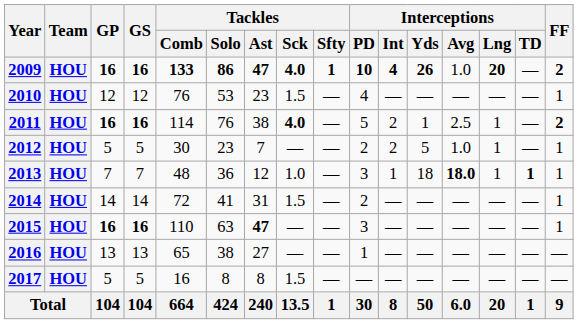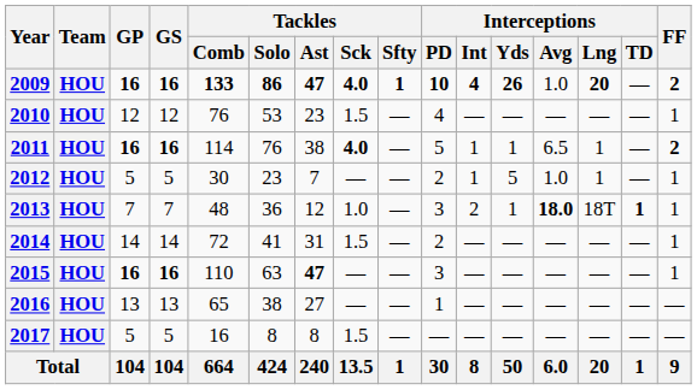 <table class="wikitable sortable" style="text-align:center">
 <tr>
 <th rowspan="2">Year</th>
 <th rowspan="2">Team</th>
 <th rowspan="2">GP</th>
 <th rowspan="2">GS</th>
 <th colspan="5">Tackles</th>
 <th colspan="6">Interceptions</th>
 <th rowspan="2">FF</th>
 </tr>
 <tr>
 <th>Comb</th>
 <th>Solo</th>
 <th>Ast</th>
 <th>Sck</th>
 <th>Sfty</th>
 <th>PD</th>
 <th>Int</th>
 <th>Yds</th>
 <th>Avg</th>
 <th>Lng</th>
 <th>TD</th>
 </tr>
 <tr>
 <th><a href='#'>2009</a></th>
 <th><a href='#'>HOU</a></th>
 <td><strong>16</strong></td>
 <td><strong>16</strong></td>
 <td><strong>133</strong></td>
 <td><strong>86</strong></td>
 <td><strong>47</strong></td>
 <td><strong>4.0</strong></td>
 <td><strong>1</strong></td>
 <td><strong>10</strong></td>
 <td><strong>4</strong></td>
 <td><strong>26</strong></td>
 <td>1.0</td>
 <td><strong>20</strong></td>
 <td>—</td>
 <td><strong>2</strong></td>
 </tr>
 <tr>
 <th><a href='#'>2010</a></th>
 <th><a href='#'>HOU</a></th>
 <td>12</td>
 <td>12</td>
 <td>76</td>
 <td>53</td>
 <td>23</td>
 <td>1.5</td>
 <td>—</td>
 <td>4</td>
 <td>—</td>
 <td>—</td>
 <td>—</td>
 <td>—</td>
 <td>—</td>
 <td>1</td>
 </tr>
 <tr>
 <th><a href='#'>2011</a></th>
 <th><a href='#'>HOU</a></th>
 <td><strong>16</strong></td>
 <td><strong>16</strong></td>
 <td>114</td>
 <td>76</td>
 <td>38</td>
 <td><strong>4.0</strong></td>
 <td>—</td>
 <td>5</td>
-<td>2</td>
 <td>1</td>
-<td>2.5</td>
+<td>1</td>
+<td>6.5</td>
 <td>1</td>
 <td>—</td>
 <td><strong>2</strong></td>
 </tr>
 <tr>
 <th><a href='#'>2012</a></th>
 <th><a href='#'>HOU</a></th>
 <td>5</td>
 <td>5</td>
 <td>30</td>
 <td>23</td>
 <td>7</td>
 <td>—</td>
 <td>—</td>
 <td>2</td>
-<td>2</td>
+<td>1</td>
 <td>5</td>
 <td>1.0</td>
 <td>1</td>
 <td>—</td>
 <td>1</td>
 </tr>
 <tr>
 <th><a href='#'>2013</a></th>
 <th><a href='#'>HOU</a></th>
 <td>7</td>
 <td>7</td>
 <td>48</td>
 <td>36</td>
 <td>12</td>
 <td>1.0</td>
 <td>—</td>
 <td>3</td>
+<td>2</td>
 <td>1</td>
-<td>18</td>
 <td><strong>18.0</strong></td>
-<td>1</td>
+<td>18T</td>
 <td><strong>1</strong></td>
 <td>1</td>
 </tr>
 <tr>
 <th><a href='#'>2014</a></th>
 <th><a href='#'>HOU</a></th>
 <td>14</td>
 <td>14</td>
 <td>72</td>
 <td>41</td>
 <td>31</td>
 <td>1.5</td>
 <td>—</td>
 <td>2</td>
 <td>—</td>
 <td>—</td>
 <td>—</td>
 <td>—</td>
 <td>—</td>
 <td>1</td>
 </tr>
 <tr>
 <th><a href='#'>2015</a></th>
 <th><a href='#'>HOU</a></th>
 <td><strong>16</strong></td>
 <td><strong>16</strong></td>
 <td>110</td>
 <td>63</td>
 <td><strong>47</strong></td>
 <td>—</td>
 <td>—</td>
 <td>3</td>
 <td>—</td>
 <td>—</td>
 <td>—</td>
 <td>—</td>
 <td>—</td>
 <td>1</td>
 </tr>
 <tr>
 <th><a href='#'>2016</a></th>
 <th><a href='#'>HOU</a></th>
 <td>13</td>
 <td>13</td>
 <td>65</td>
 <td>38</td>
 <td>27</td>
 <td>—</td>
 <td>—</td>
 <td>1</td>
 <td>—</td>
 <td>—</td>
 <td>—</td>
 <td>—</td>
 <td>—</td>
 <td>—</td>
 </tr>
 <tr>
 <th><a href='#'>2017</a></th>
 <th><a href='#'>HOU</a></th>
 <td>5</td>
 <td>5</td>
 <td>16</td>
 <td>8</td>
 <td>8</td>
 <td>1.5</td>
 <td>—</td>
 <td>—</td>
 <td>—</td>
 <td>—</td>
 <td>—</td>
 <td>—</td>
 <td>—</td>
 <td>—</td>
 </tr>
 <tr>
 <th colspan="2">Total</th>
 <th>104</th>
 <th>104</th>
 <th>664</th>
 <th>424</th>
 <th>240</th>
 <th>13.5</th>
 <th>1</th>
 <th>30</th>
 <th>8</th>
 <th>50</th>
 <th>6.0</th>
 <th>20</th>
 <th>1</th>
 <th>9</th>
 </tr>
 </table>
